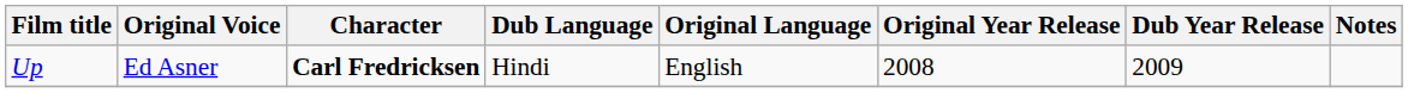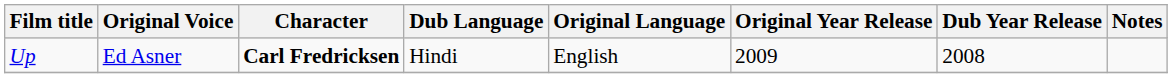 <table class="wikitable">
 <tr>
 <th>Film title</th>
 <th>Original Voice</th>
 <th>Character</th>
 <th>Dub Language</th>
 <th>Original Language</th>
 <th>Original Year Release</th>
 <th>Dub Year Release</th>
 <th>Notes</th>
 </tr>
 <tr>
 <td><em><a href='#'>Up</a></em></td>
 <td><a href='#'>Ed Asner</a></td>
 <td><strong>Carl Fredricksen</strong></td>
 <td>Hindi</td>
 <td>English</td>
+<td>2009</td>
 <td>2008</td>
-<td>2009</td>
 <td></td>
 </tr>
 <tr>
 </tr>
 </table>
